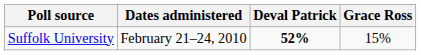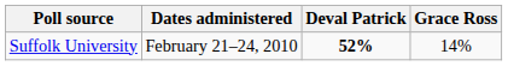 <table class="wikitable" style="text-align:center">
 <tr valign=bottom>
 <th>Poll source</th>
 <th>Dates administered</th>
 <th>Deval Patrick</th>
 <th>Grace Ross</th>
 </tr>
 <tr>
 <td><a href='#'>Suffolk University</a></td>
 <td>February 21–24, 2010</td>
 <td><strong>52%</strong></td>
-<td>15%</td>
+<td>14%</td>
 </tr>
 </table>
